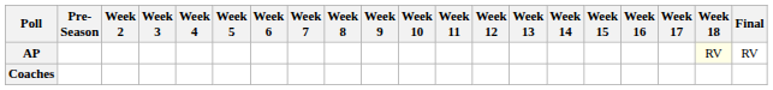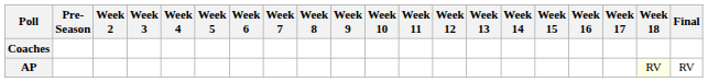 <table class="wikitable" style="white-space:nowrap;font-size:90%">
 <tr>
 <th>Poll</th>
 <th>Pre-<br>Season</th>
 <th>Week<br>2</th>
 <th>Week<br>3</th>
 <th>Week<br>4</th>
 <th>Week<br>5</th>
 <th>Week<br>6</th>
 <th>Week<br>7</th>
 <th>Week<br>8</th>
 <th>Week<br>9</th>
 <th>Week<br>10</th>
 <th>Week<br>11</th>
 <th>Week<br>12</th>
 <th>Week<br>13</th>
 <th>Week<br>14</th>
 <th>Week<br>15</th>
 <th>Week<br>16</th>
 <th>Week<br>17</th>
 <th>Week<br>18</th>
 <th>Final</th>
 </tr>
 <tr style="text-align:center;">
+<th>Coaches</th>
+<td style="background:#FFF;"></td>
+<td style="background:#FFF;"></td>
+<td style="background:#FFF;"></td>
+<td style="background:#FFF;"></td>
+<td style="background:#FFF;"></td>
+<td style="background:#FFF;"></td>
+<td style="background:#FFF;"></td>
+<td style="background:#FFF;"></td>
+<td style="background:#FFF;"></td>
+<td style="background:#FFF;"></td>
+<td style="background:#FFF;"></td>
+<td style="background:#FFF;"></td>
+<td style="background:#FFF;"></td>
+<td style="background:#FFF;"></td>
+<td style="background:#FFF;"></td>
+<td style="background:#FFF;"></td>
+<td style="background:#FFF;"></td>
+<td style="background:#FFF;"></td>
+<td style="background:#FFF;"></td>
+</tr>
+<tr style="text-align:center;">
 <th>AP</th>
 <td style="background:#FFF;"></td>
 <td style="background:#FFF;"></td>
 <td style="background:#FFF;"></td>
 <td style="background:#FFF;"></td>
 <td style="background:#FFF;"></td>
 <td style="background:#FFF;"></td>
 <td style="background:#FFF;"></td>
 <td style="background:#FFF;"></td>
 <td style="background:#FFF;"></td>
 <td style="background:#FFF;"></td>
 <td style="background:#FFF;"></td>
 <td style="background:#FFF;"></td>
 <td style="background:#FFF;"></td>
 <td style="background:#FFF;"></td>
 <td style="background:#FFF;"></td>
 <td style="background:#FFF;"></td>
 <td style="background:#FFF;"></td>
 <td style="background:#FFFFE6;">RV</td>
 <td style="background:#FFF;">RV</td>
 </tr>
-<tr style="text-align:center;">
-<th>Coaches</th>
-<td style="background:#FFF;"></td>
-<td style="background:#FFF;"></td>
-<td style="background:#FFF;"></td>
-<td style="background:#FFF;"></td>
-<td style="background:#FFF;"></td>
-<td style="background:#FFF;"></td>
-<td style="background:#FFF;"></td>
-<td style="background:#FFF;"></td>
-<td style="background:#FFF;"></td>
-<td style="background:#FFF;"></td>
-<td style="background:#FFF;"></td>
-<td style="background:#FFF;"></td>
-<td style="background:#FFF;"></td>
-<td style="background:#FFF;"></td>
-<td style="background:#FFF;"></td>
-<td style="background:#FFF;"></td>
-<td style="background:#FFF;"></td>
-<td style="background:#FFF;"></td>
-<td style="background:#FFF;"></td>
-</tr>
 </table>
